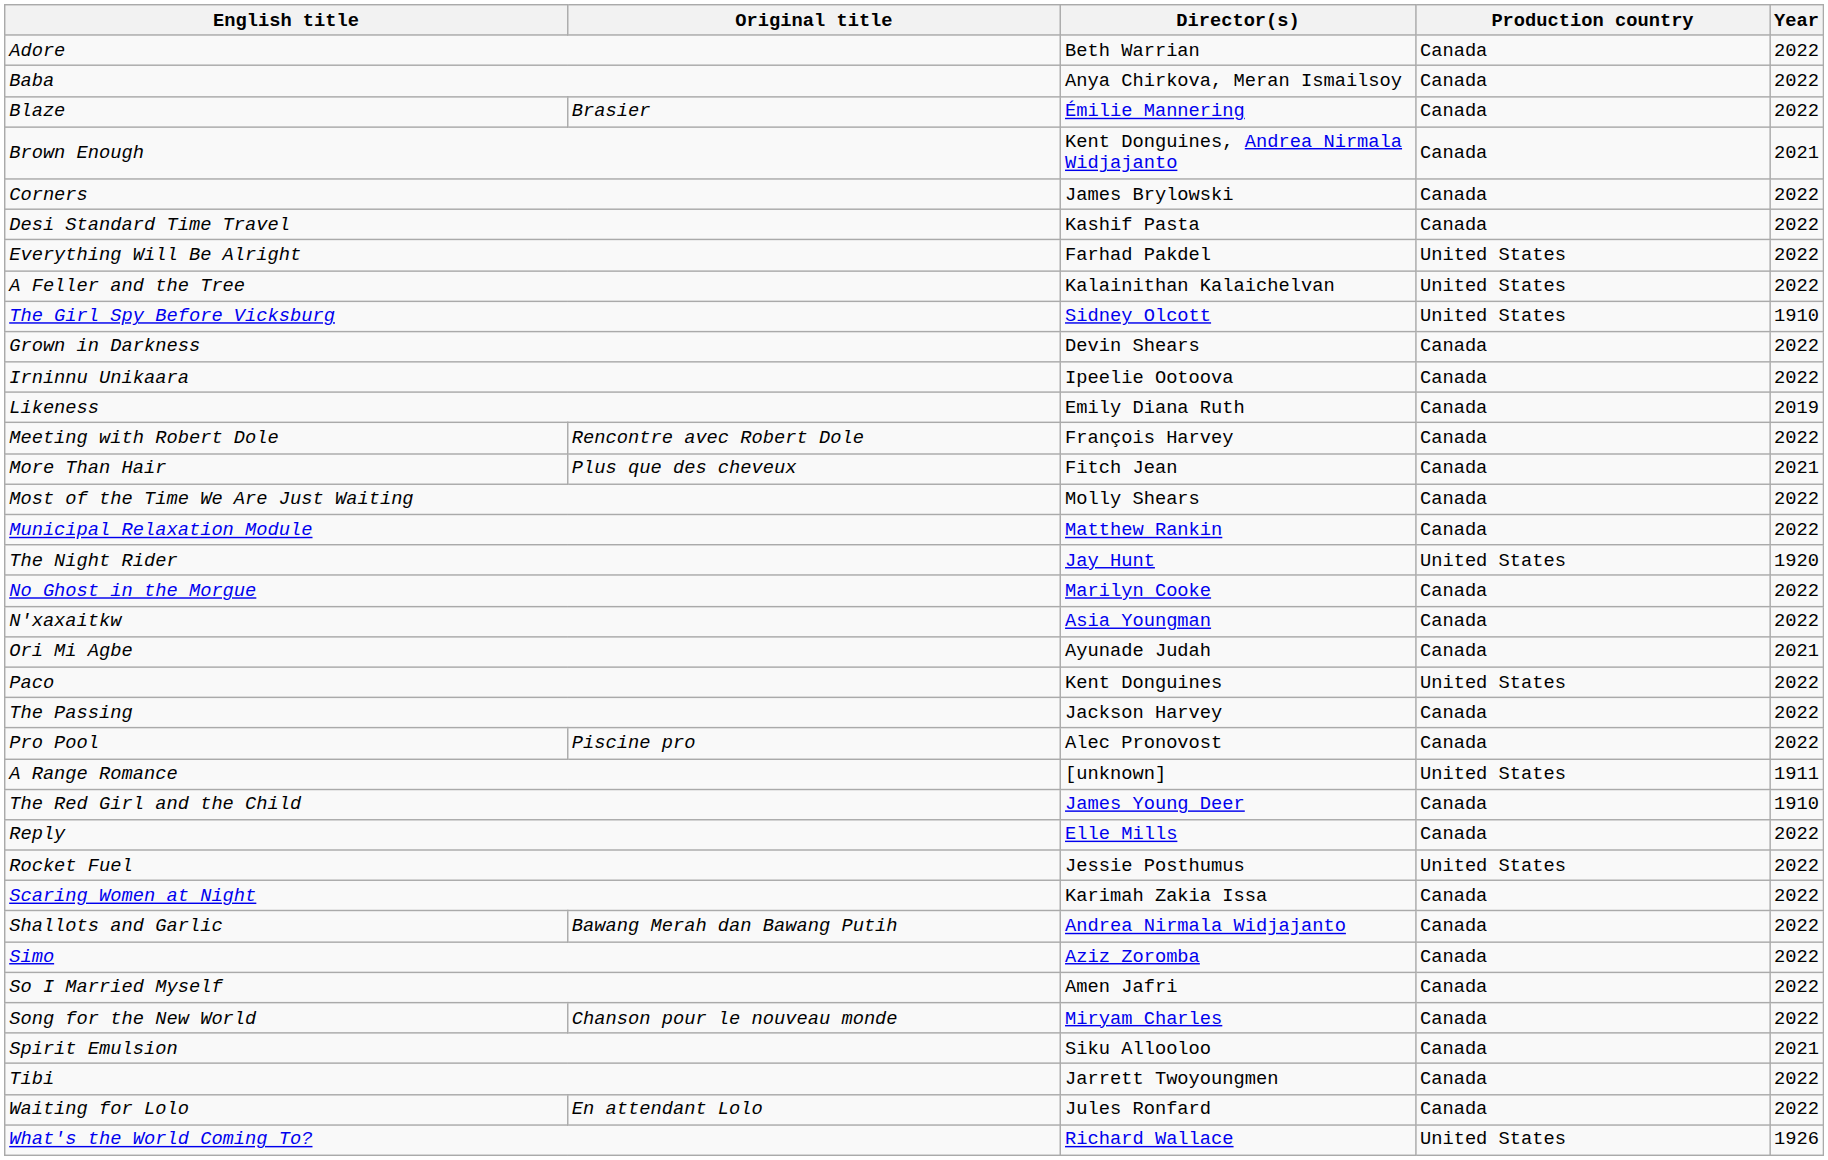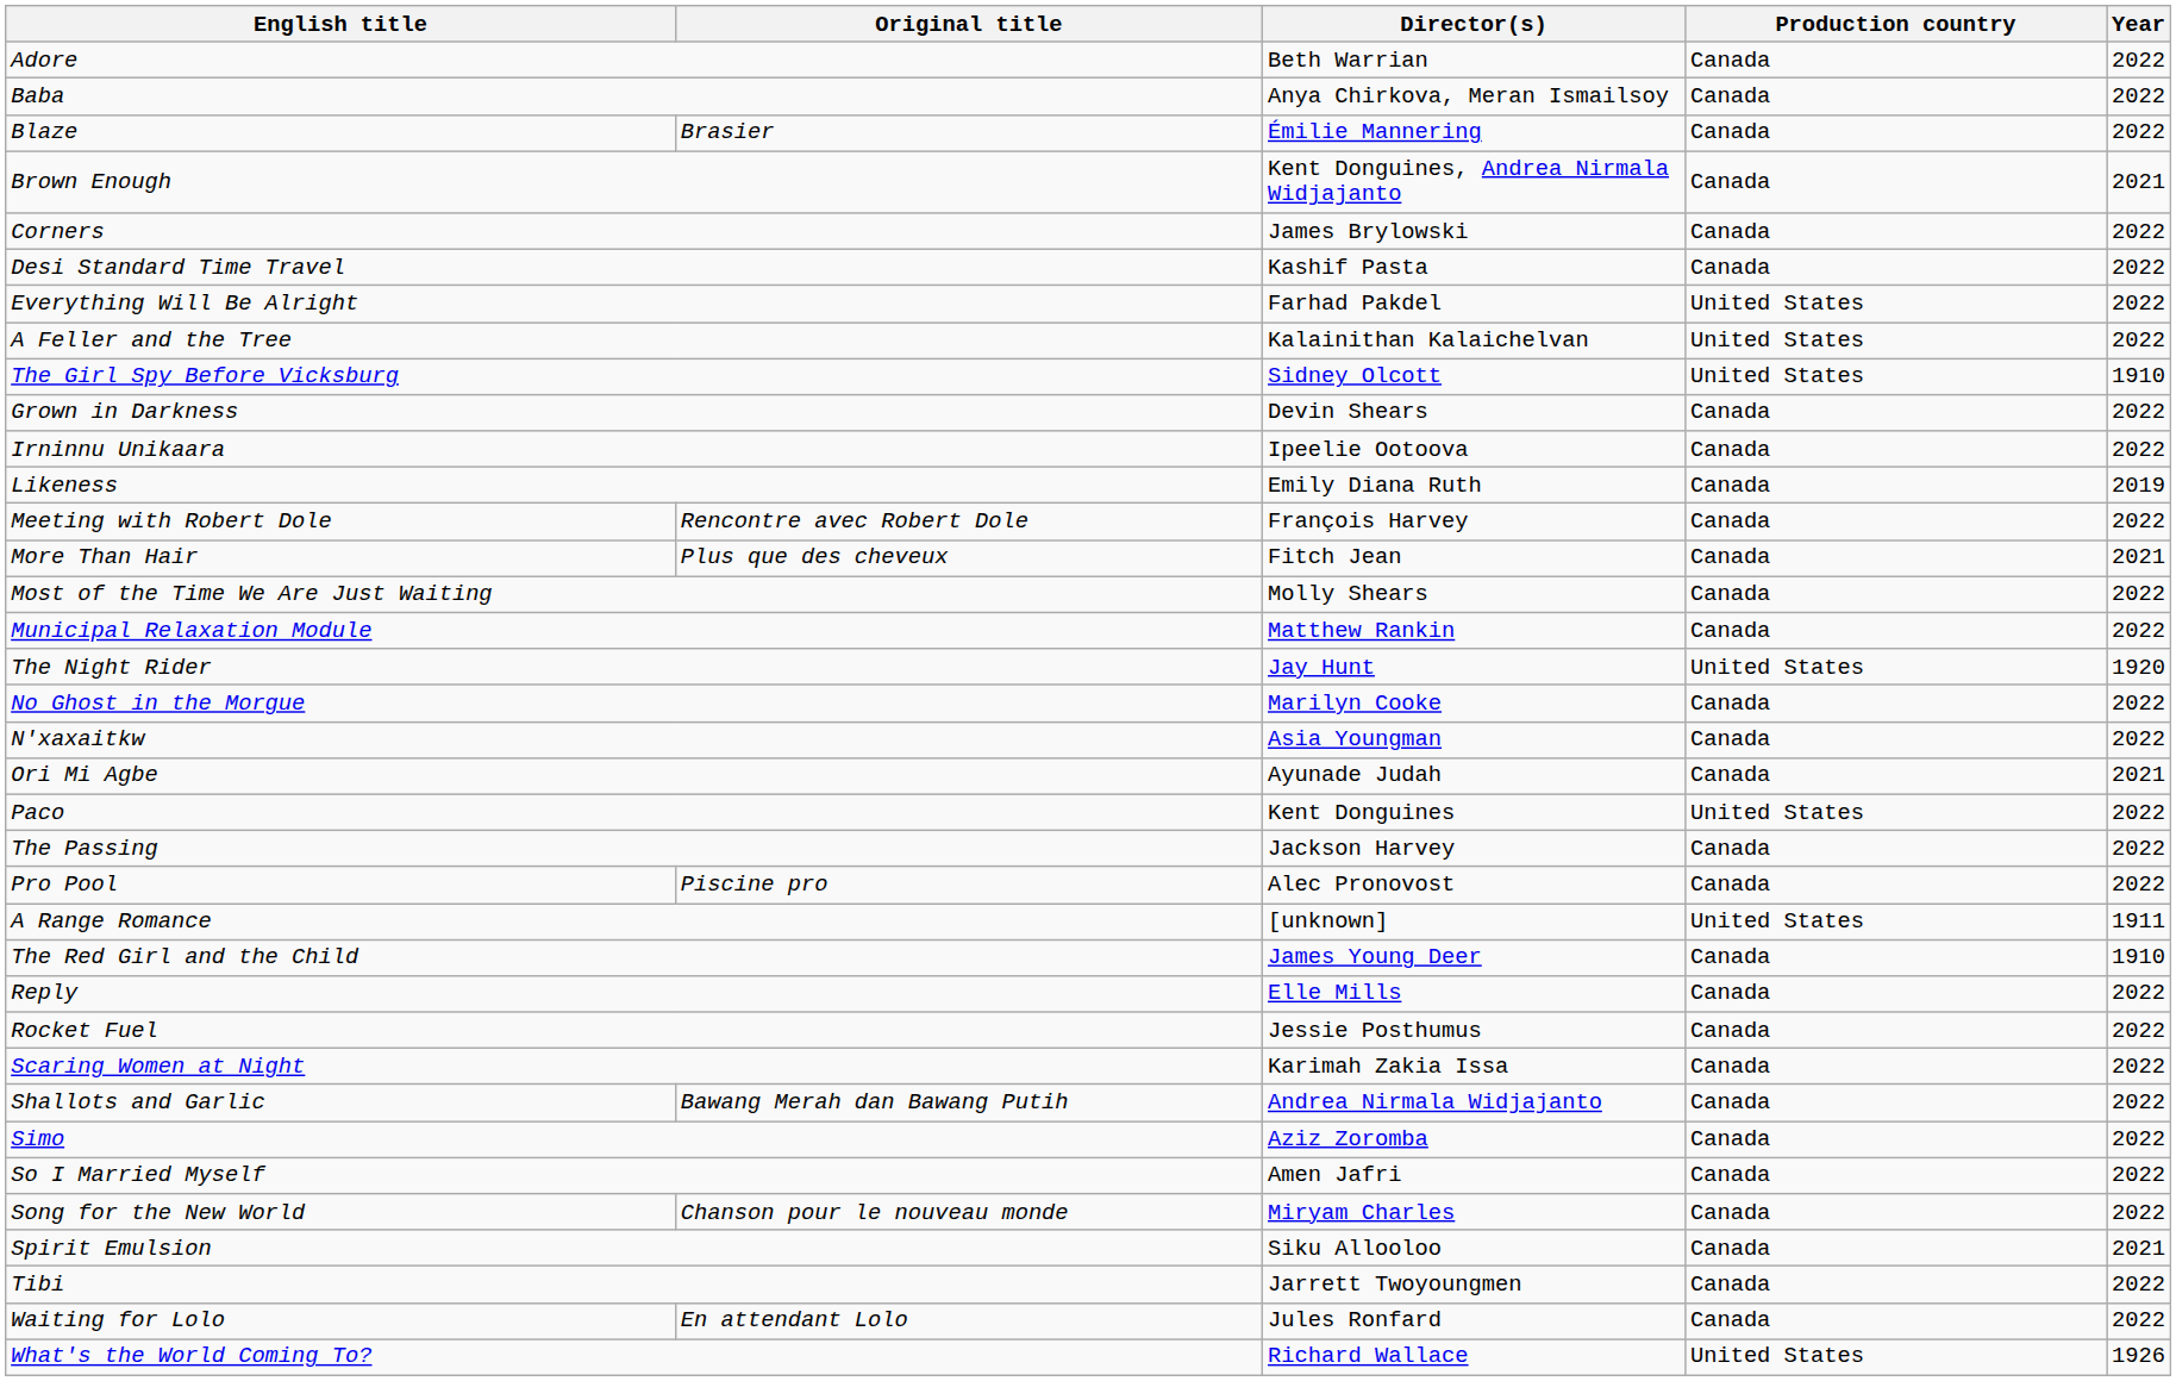 <table class="wikitable" width=100%>
 <tr>
 <th scope="col" width="32%">English title</th>
 <th scope="col" width="28%">Original title</th>
 <th scope="col" width="20%">Director(s)</th>
 <th scope="col" width="20%">Production country</th>
 <th scope="col" width="20%">Year</th>
 </tr>
 <tr>
 <td colspan=2><em>Adore</em></td>
 <td>Beth Warrian</td>
 <td>Canada</td>
 <td>2022</td>
 </tr>
 <tr>
 <td colspan=2><em>Baba</em></td>
 <td>Anya Chirkova, Meran Ismailsoy</td>
 <td>Canada</td>
 <td>2022</td>
 </tr>
 <tr>
 <td><em>Blaze</em></td>
 <td><em>Brasier</em></td>
 <td><a href='#'>Émilie Mannering</a></td>
 <td>Canada</td>
 <td>2022</td>
 </tr>
 <tr>
 <td colspan=2><em>Brown Enough</em></td>
 <td>Kent Donguines, <a href='#'>Andrea Nirmala Widjajanto</a></td>
 <td>Canada</td>
 <td>2021</td>
 </tr>
 <tr>
 <td colspan=2><em>Corners</em></td>
 <td>James Brylowski</td>
 <td>Canada</td>
 <td>2022</td>
 </tr>
 <tr>
 <td colspan=2><em>Desi Standard Time Travel</em></td>
 <td>Kashif Pasta</td>
 <td>Canada</td>
 <td>2022</td>
 </tr>
 <tr>
 <td colspan=2><em>Everything Will Be Alright</em></td>
 <td>Farhad Pakdel</td>
 <td>United States</td>
 <td>2022</td>
 </tr>
 <tr>
 <td colspan=2><em>A Feller and the Tree</em></td>
 <td>Kalainithan Kalaichelvan</td>
 <td>United States</td>
 <td>2022</td>
 </tr>
 <tr>
 <td colspan=2><em><a href='#'>The Girl Spy Before Vicksburg</a></em></td>
 <td><a href='#'>Sidney Olcott</a></td>
 <td>United States</td>
 <td>1910</td>
 </tr>
 <tr>
 <td colspan=2><em>Grown in Darkness</em></td>
 <td>Devin Shears</td>
 <td>Canada</td>
 <td>2022</td>
 </tr>
 <tr>
 <td colspan=2><em>Irninnu Unikaara</em></td>
 <td>Ipeelie Ootoova</td>
 <td>Canada</td>
 <td>2022</td>
 </tr>
 <tr>
 <td colspan=2><em>Likeness</em></td>
 <td>Emily Diana Ruth</td>
 <td>Canada</td>
 <td>2019</td>
 </tr>
 <tr>
 <td><em>Meeting with Robert Dole</em></td>
 <td><em>Rencontre avec Robert Dole</em></td>
 <td>François Harvey</td>
 <td>Canada</td>
 <td>2022</td>
 </tr>
 <tr>
 <td><em>More Than Hair</em></td>
 <td><em>Plus que des cheveux</em></td>
 <td>Fitch Jean</td>
 <td>Canada</td>
 <td>2021</td>
 </tr>
 <tr>
 <td colspan=2><em>Most of the Time We Are Just Waiting</em></td>
 <td>Molly Shears</td>
 <td>Canada</td>
 <td>2022</td>
 </tr>
 <tr>
 <td colspan=2><em><a href='#'>Municipal Relaxation Module</a></em></td>
 <td><a href='#'>Matthew Rankin</a></td>
 <td>Canada</td>
 <td>2022</td>
 </tr>
 <tr>
 <td colspan=2><em>The Night Rider</em></td>
 <td><a href='#'>Jay Hunt</a></td>
 <td>United States</td>
 <td>1920</td>
 </tr>
 <tr>
 <td colspan=2><em><a href='#'>No Ghost in the Morgue</a></em></td>
 <td><a href='#'>Marilyn Cooke</a></td>
 <td>Canada</td>
 <td>2022</td>
 </tr>
 <tr>
 <td colspan=2><em>N'xaxaitkw</em></td>
 <td><a href='#'>Asia Youngman</a></td>
 <td>Canada</td>
 <td>2022</td>
 </tr>
 <tr>
 <td colspan=2><em>Ori Mi Agbe</em></td>
 <td>Ayunade Judah</td>
 <td>Canada</td>
 <td>2021</td>
 </tr>
 <tr>
 <td colspan=2><em>Paco</em></td>
 <td>Kent Donguines</td>
 <td>United States</td>
 <td>2022</td>
 </tr>
 <tr>
 <td colspan=2><em>The Passing</em></td>
 <td>Jackson Harvey</td>
 <td>Canada</td>
 <td>2022</td>
 </tr>
 <tr>
 <td><em>Pro Pool</em></td>
 <td><em>Piscine pro</em></td>
 <td>Alec Pronovost</td>
 <td>Canada</td>
 <td>2022</td>
 </tr>
 <tr>
 <td colspan=2><em>A Range Romance</em></td>
 <td>[unknown]</td>
 <td>United States</td>
 <td>1911</td>
 </tr>
 <tr>
 <td colspan=2><em>The Red Girl and the Child</em></td>
 <td><a href='#'>James Young Deer</a></td>
 <td>Canada</td>
 <td>1910</td>
 </tr>
 <tr>
 <td colspan=2><em>Reply</em></td>
 <td><a href='#'>Elle Mills</a></td>
 <td>Canada</td>
 <td>2022</td>
 </tr>
 <tr>
 <td colspan=2><em>Rocket Fuel</em></td>
 <td>Jessie Posthumus</td>
-<td>United States</td>
+<td>Canada</td>
 <td>2022</td>
 </tr>
 <tr>
 <td colspan=2><em><a href='#'>Scaring Women at Night</a></em></td>
 <td>Karimah Zakia Issa</td>
 <td>Canada</td>
 <td>2022</td>
 </tr>
 <tr>
 <td><em>Shallots and Garlic</em></td>
 <td><em>Bawang Merah dan Bawang Putih</em></td>
 <td><a href='#'>Andrea Nirmala Widjajanto</a></td>
 <td>Canada</td>
 <td>2022</td>
 </tr>
 <tr>
 <td colspan=2><em><a href='#'>Simo</a></em></td>
 <td><a href='#'>Aziz Zoromba</a></td>
 <td>Canada</td>
 <td>2022</td>
 </tr>
 <tr>
 <td colspan=2><em>So I Married Myself</em></td>
 <td>Amen Jafri</td>
 <td>Canada</td>
 <td>2022</td>
 </tr>
 <tr>
 <td><em>Song for the New World</em></td>
 <td><em>Chanson pour le nouveau monde</em></td>
 <td><a href='#'>Miryam Charles</a></td>
 <td>Canada</td>
 <td>2022</td>
 </tr>
 <tr>
 <td colspan=2><em>Spirit Emulsion</em></td>
 <td>Siku Allooloo</td>
 <td>Canada</td>
 <td>2021</td>
 </tr>
 <tr>
 <td colspan=2><em>Tibi</em></td>
 <td>Jarrett Twoyoungmen</td>
 <td>Canada</td>
 <td>2022</td>
 </tr>
 <tr>
 <td><em>Waiting for Lolo</em></td>
 <td><em>En attendant Lolo</em></td>
 <td>Jules Ronfard</td>
 <td>Canada</td>
 <td>2022</td>
 </tr>
 <tr>
 <td colspan=2><em><a href='#'>What's the World Coming To?</a></em></td>
 <td><a href='#'>Richard Wallace</a></td>
 <td>United States</td>
 <td>1926</td>
 </tr>
 </table>
